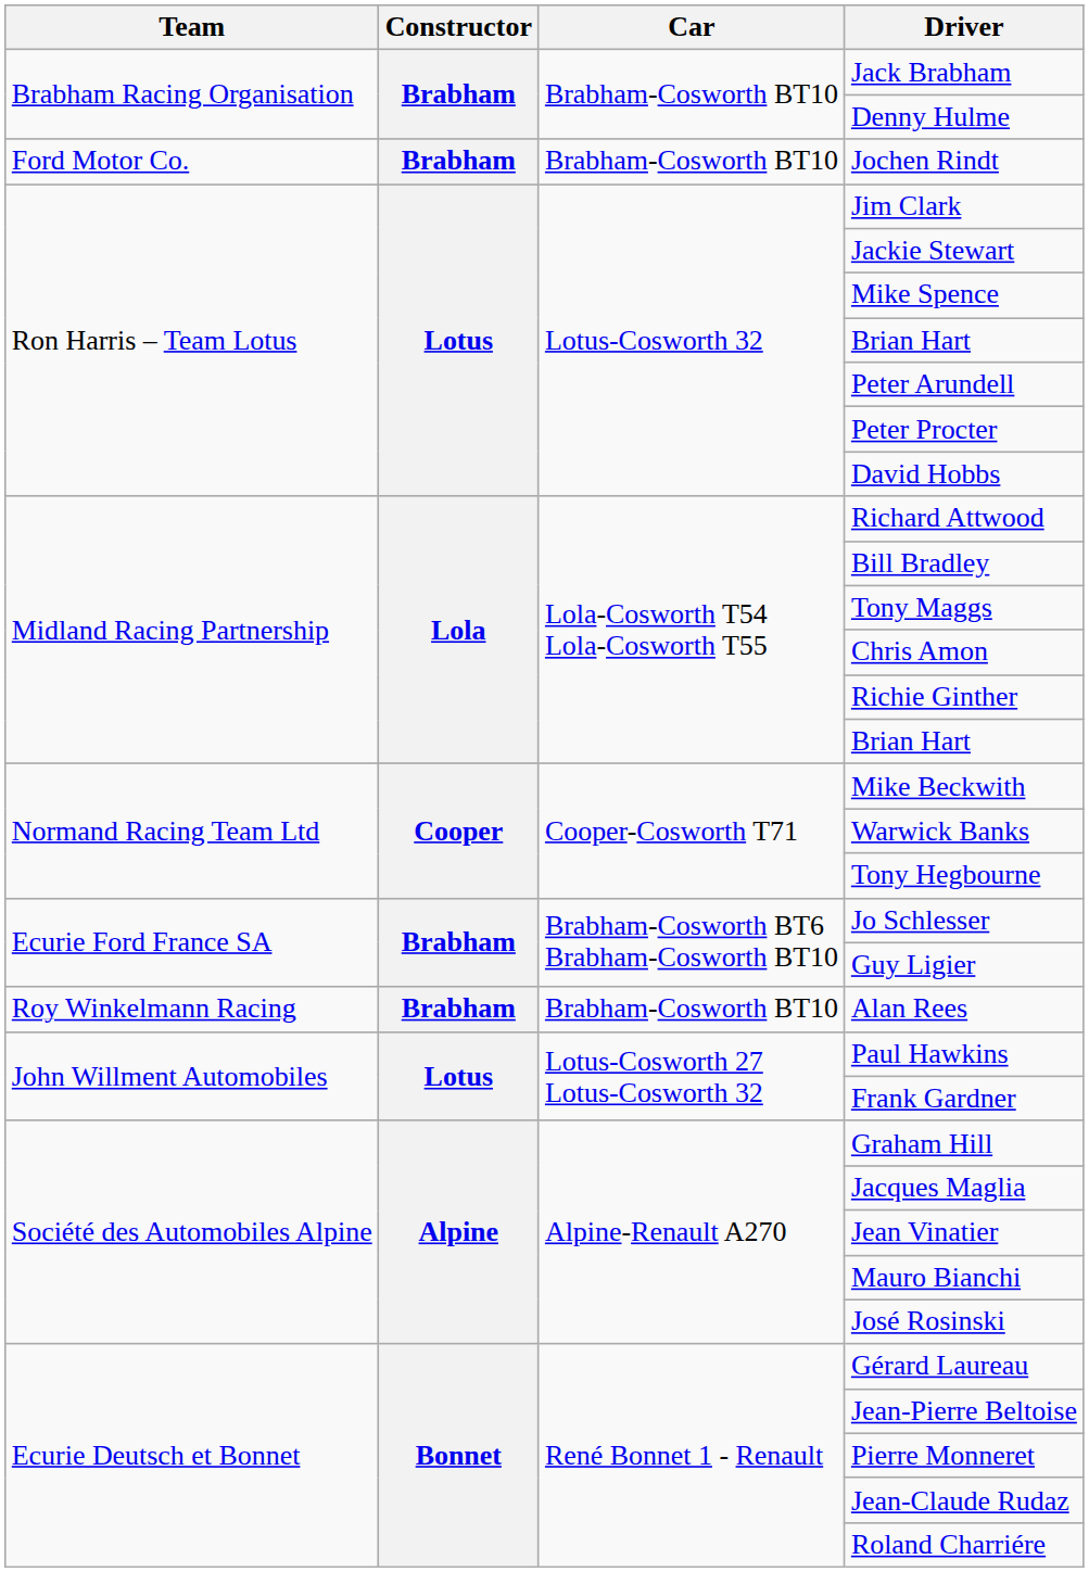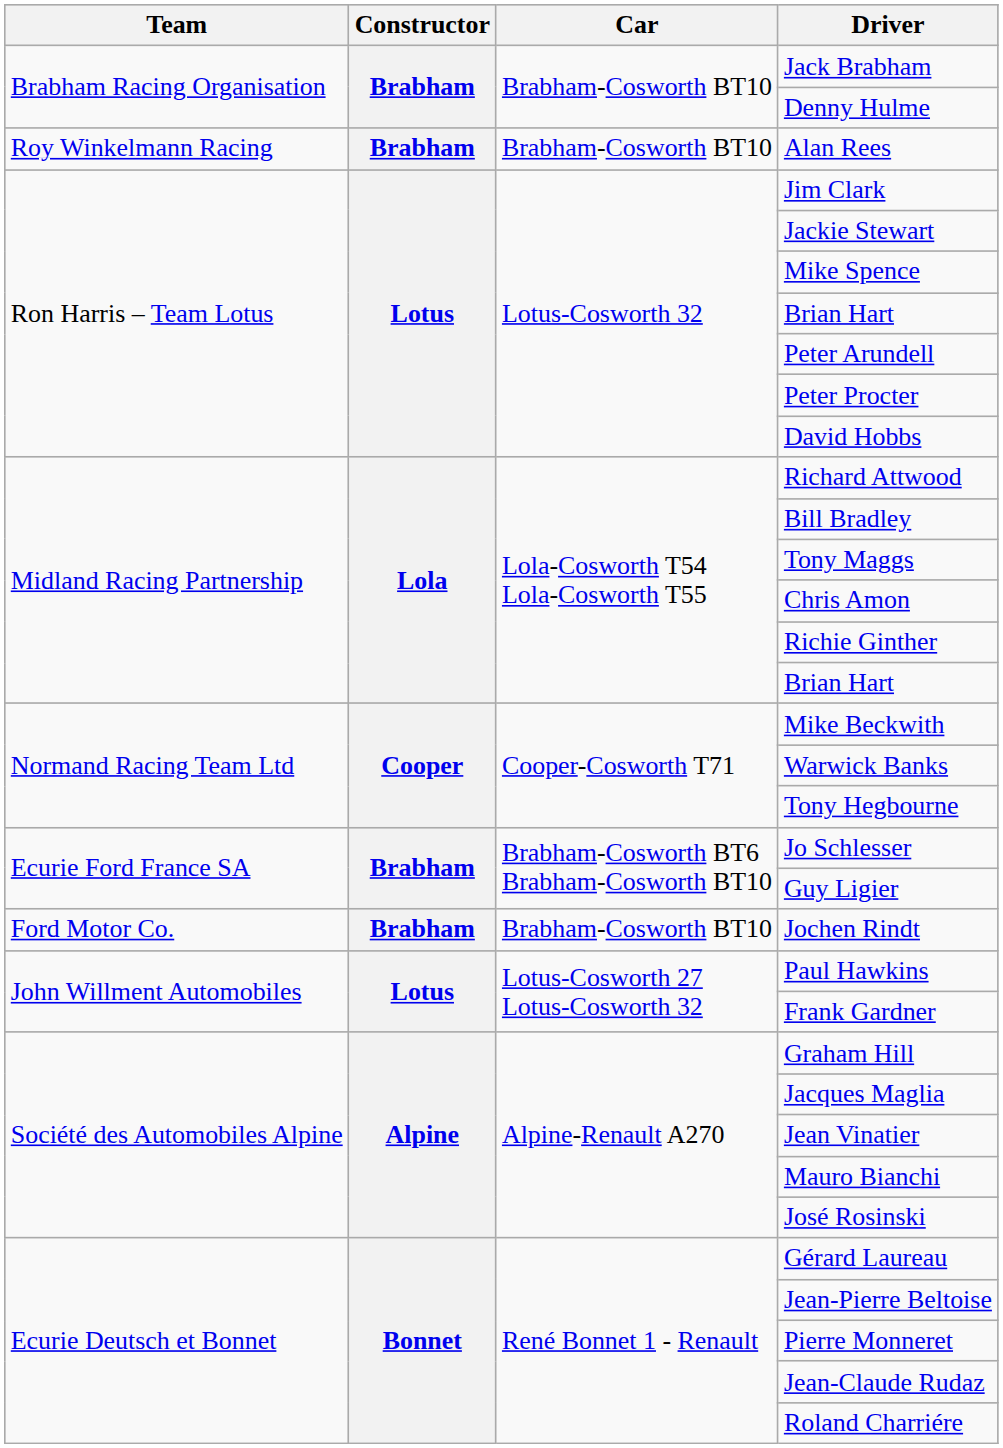 <table class="wikitable">
 <tr>
 <th>Team</th>
 <th>Constructor</th>
 <th>Car</th>
 <th>Driver</th>
 </tr>
 <tr>
 <td rowspan="2"> <a href='#'>Brabham Racing Organisation</a></td>
 <th rowspan="2"><a href='#'>Brabham</a></th>
 <td rowspan="2"><a href='#'>Brabham</a>-<a href='#'>Cosworth</a> BT10</td>
 <td> <a href='#'>Jack Brabham</a></td>
 </tr>
 <tr>
 <td> <a href='#'>Denny Hulme</a></td>
 </tr>
 <tr>
-<td> <a href='#'>Ford Motor Co.</a></td>
+<td> <a href='#'>Roy Winkelmann Racing</a></td>
 <th><a href='#'>Brabham</a></th>
 <td><a href='#'>Brabham</a>-<a href='#'>Cosworth</a> BT10</td>
-<td> <a href='#'>Jochen Rindt</a></td>
+<td> <a href='#'>Alan Rees</a></td>
 </tr>
 <tr>
 <td rowspan="7"> Ron Harris – <a href='#'>Team Lotus</a></td>
 <th rowspan="7"><a href='#'>Lotus</a></th>
 <td rowspan="7"><a href='#'>Lotus-Cosworth 32</a></td>
 <td> <a href='#'>Jim Clark</a></td>
 </tr>
 <tr>
 <td> <a href='#'>Jackie Stewart</a></td>
 </tr>
 <tr>
 <td> <a href='#'>Mike Spence</a></td>
 </tr>
 <tr>
 <td> <a href='#'>Brian Hart</a></td>
 </tr>
 <tr>
 <td> <a href='#'>Peter Arundell</a></td>
 </tr>
 <tr>
 <td> <a href='#'>Peter Procter</a></td>
 </tr>
 <tr>
 <td> <a href='#'>David Hobbs</a></td>
 </tr>
 <tr>
 <td rowspan="6"> <a href='#'>Midland Racing Partnership</a></td>
 <th rowspan="6"><a href='#'>Lola</a></th>
 <td rowspan="6"><a href='#'>Lola</a>-<a href='#'>Cosworth</a> T54<br><a href='#'>Lola</a>-<a href='#'>Cosworth</a> T55</td>
 <td> <a href='#'>Richard Attwood</a></td>
 </tr>
 <tr>
 <td> <a href='#'>Bill Bradley</a></td>
 </tr>
 <tr>
 <td> <a href='#'>Tony Maggs</a></td>
 </tr>
 <tr>
 <td> <a href='#'>Chris Amon</a></td>
 </tr>
 <tr>
 <td> <a href='#'>Richie Ginther</a></td>
 </tr>
 <tr>
 <td> <a href='#'>Brian Hart</a></td>
 </tr>
 <tr>
 <td rowspan="3"> <a href='#'>Normand Racing Team Ltd</a></td>
 <th rowspan="3"><a href='#'>Cooper</a></th>
 <td rowspan="3"><a href='#'>Cooper</a>-<a href='#'>Cosworth</a> T71</td>
 <td> <a href='#'>Mike Beckwith</a></td>
 </tr>
 <tr>
 <td> <a href='#'>Warwick Banks</a></td>
 </tr>
 <tr>
 <td> <a href='#'>Tony Hegbourne</a></td>
 </tr>
 <tr>
 <td rowspan="2"> <a href='#'>Ecurie Ford France SA</a></td>
 <th rowspan="2"><a href='#'>Brabham</a></th>
 <td rowspan="2"><a href='#'>Brabham</a>-<a href='#'>Cosworth</a> BT6<br><a href='#'>Brabham</a>-<a href='#'>Cosworth</a> BT10</td>
 <td> <a href='#'>Jo Schlesser</a></td>
 </tr>
 <tr>
 <td> <a href='#'>Guy Ligier</a></td>
 </tr>
 <tr>
-<td> <a href='#'>Roy Winkelmann Racing</a></td>
+<td> <a href='#'>Ford Motor Co.</a></td>
 <th><a href='#'>Brabham</a></th>
 <td><a href='#'>Brabham</a>-<a href='#'>Cosworth</a> BT10</td>
-<td> <a href='#'>Alan Rees</a></td>
+<td> <a href='#'>Jochen Rindt</a></td>
 </tr>
 <tr>
 <td rowspan="2"> <a href='#'>John Willment Automobiles</a></td>
 <th rowspan="2"><a href='#'>Lotus</a></th>
 <td rowspan="2"><a href='#'>Lotus-Cosworth 27</a><br><a href='#'>Lotus-Cosworth 32</a></td>
 <td> <a href='#'>Paul Hawkins</a></td>
 </tr>
 <tr>
 <td> <a href='#'>Frank Gardner</a></td>
 </tr>
 <tr>
 <td rowspan="5"> <a href='#'>Société des Automobiles Alpine</a></td>
 <th rowspan="5"><a href='#'>Alpine</a></th>
 <td rowspan="5"><a href='#'>Alpine</a>-<a href='#'>Renault</a> A270</td>
 <td> <a href='#'>Graham Hill</a></td>
 </tr>
 <tr>
 <td> <a href='#'>Jacques Maglia</a></td>
 </tr>
 <tr>
 <td> <a href='#'>Jean Vinatier</a></td>
 </tr>
 <tr>
 <td> <a href='#'>Mauro Bianchi</a></td>
 </tr>
 <tr>
 <td> <a href='#'>José Rosinski</a></td>
 </tr>
 <tr>
 <td rowspan="5"> <a href='#'>Ecurie Deutsch et Bonnet</a></td>
 <th rowspan="5"><a href='#'>Bonnet</a></th>
 <td rowspan="5"><a href='#'>René Bonnet 1</a> - <a href='#'>Renault</a></td>
 <td> <a href='#'>Gérard Laureau</a></td>
 </tr>
 <tr>
 <td> <a href='#'>Jean-Pierre Beltoise</a></td>
 </tr>
 <tr>
 <td> <a href='#'>Pierre Monneret</a></td>
 </tr>
 <tr>
 <td><strong></strong> <a href='#'>Jean-Claude Rudaz</a></td>
 </tr>
 <tr>
 <td> <a href='#'>Roland Charriére</a></td>
 </tr>
 </table>
